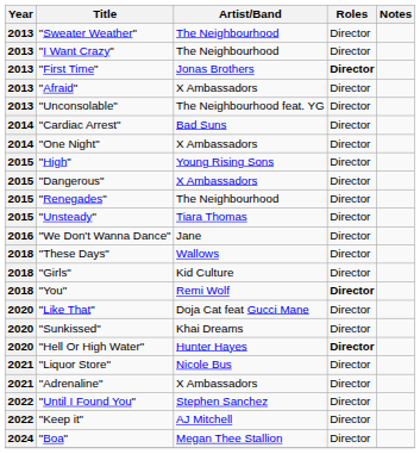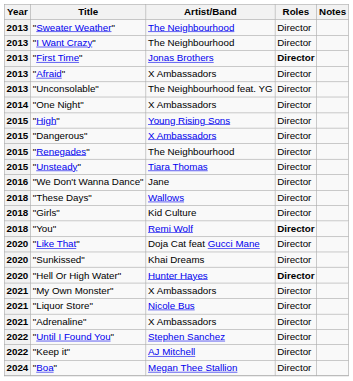 <table class="wikitable sortable">
 <tr>
 <th>Year</th>
 <th>Title</th>
 <th>Artist/Band</th>
 <th class="unsortable">Roles</th>
 <th class="unsortable">Notes</th>
 </tr>
 <tr>
 <th>2013</th>
 <td>"<a href='#'>Sweater Weather</a>"</td>
 <td><a href='#'>The Neighbourhood</a></td>
 <td>Director</td>
 <td></td>
 </tr>
 <tr>
 <th>2013</th>
 <td>"<a href='#'>I Want Crazy</a>"</td>
 <td>The Neighbourhood</td>
 <td>Director</td>
 <td></td>
 </tr>
 <tr>
 <th>2013</th>
 <td>"<a href='#'>First Time</a>"</td>
 <td><a href='#'>Jonas Brothers</a></td>
 <td><strong>Director</strong></td>
 <td></td>
 </tr>
 <tr>
 <th>2013</th>
 <td>"<a href='#'>Afraid</a>"</td>
 <td>X Ambassadors</td>
 <td>Director</td>
 <td></td>
 </tr>
 <tr>
 <th>2013</th>
 <td>"Unconsolable"</td>
 <td>The Neighbourhood feat. YG</td>
-<td>Director</td>
-<td></td>
-</tr>
-<tr>
-<th>2014</th>
-<td>"Cardiac Arrest"</td>
-<td><a href='#'>Bad Suns</a></td>
 <td>Director</td>
 <td></td>
 </tr>
 <tr>
 <th>2014</th>
 <td>"One Night"</td>
 <td>X Ambassadors</td>
 <td>Director</td>
 <td></td>
 </tr>
 <tr>
 <th>2015</th>
 <td>"<a href='#'>High</a>"</td>
 <td><a href='#'>Young Rising Sons</a></td>
 <td>Director</td>
 <td></td>
 </tr>
 <tr>
 <th>2015</th>
 <td>"Dangerous"</td>
 <td><a href='#'>X Ambassadors</a></td>
 <td>Director</td>
 <td></td>
 </tr>
 <tr>
 <th>2015</th>
 <td>"<a href='#'>Renegades</a>"</td>
 <td>The Neighbourhood</td>
 <td>Director</td>
 <td></td>
 </tr>
 <tr>
 <th>2015</th>
 <td>"<a href='#'>Unsteady</a>"</td>
 <td><a href='#'>Tiara Thomas</a></td>
 <td>Director</td>
 <td></td>
 </tr>
 <tr>
 <th>2016</th>
 <td>"We Don't Wanna Dance"</td>
 <td>Jane</td>
 <td>Director</td>
 <td></td>
 </tr>
 <tr>
 <th>2018</th>
 <td>"These Days"</td>
 <td><a href='#'>Wallows</a></td>
 <td>Director</td>
 <td></td>
 </tr>
 <tr>
 <th>2018</th>
 <td>"Girls"</td>
 <td>Kid Culture</td>
 <td>Director</td>
 <td></td>
 </tr>
 <tr>
 <th>2018</th>
 <td>"You"</td>
 <td><a href='#'>Remi Wolf</a></td>
 <td><strong>Director</strong></td>
 <td></td>
 </tr>
 <tr>
 <th>2020</th>
 <td>"<a href='#'>Like That</a>"</td>
 <td>Doja Cat feat <a href='#'>Gucci Mane</a></td>
 <td>Director</td>
 <td></td>
 </tr>
 <tr>
 <th>2020</th>
 <td>"Sunkissed"</td>
 <td>Khai Dreams</td>
 <td>Director</td>
 <td></td>
 </tr>
 <tr>
 <th>2020</th>
 <td>"Hell Or High Water"</td>
 <td><a href='#'>Hunter Hayes</a></td>
 <td><strong>Director</strong></td>
 <td></td>
 </tr>
 <tr>
 <th>2021</th>
+<td>"My Own Monster"</td>
+<td>X Ambassadors</td>
+<td>Director</td>
+<td></td>
+</tr>
+<tr>
+<th>2021</th>
 <td>"Liquor Store"</td>
 <td><a href='#'>Nicole Bus</a></td>
 <td>Director</td>
 <td></td>
 </tr>
 <tr>
 <th>2021</th>
 <td>"Adrenaline"</td>
 <td>X Ambassadors</td>
 <td>Director</td>
 <td></td>
 </tr>
 <tr>
 <th>2022</th>
 <td>"<a href='#'>Until I Found You</a>"</td>
 <td><a href='#'>Stephen Sanchez</a></td>
 <td>Director</td>
 <td></td>
 </tr>
 <tr>
 <th>2022</th>
 <td>"Keep it"</td>
 <td><a href='#'>AJ Mitchell</a></td>
 <td>Director</td>
 <td></td>
 </tr>
 <tr>
 <th>2024</th>
 <td>"<a href='#'>Boa</a>"</td>
 <td><a href='#'>Megan Thee Stallion</a></td>
 <td>Director</td>
 <td></td>
 </tr>
 <tr>
 </tr>
 </table>
